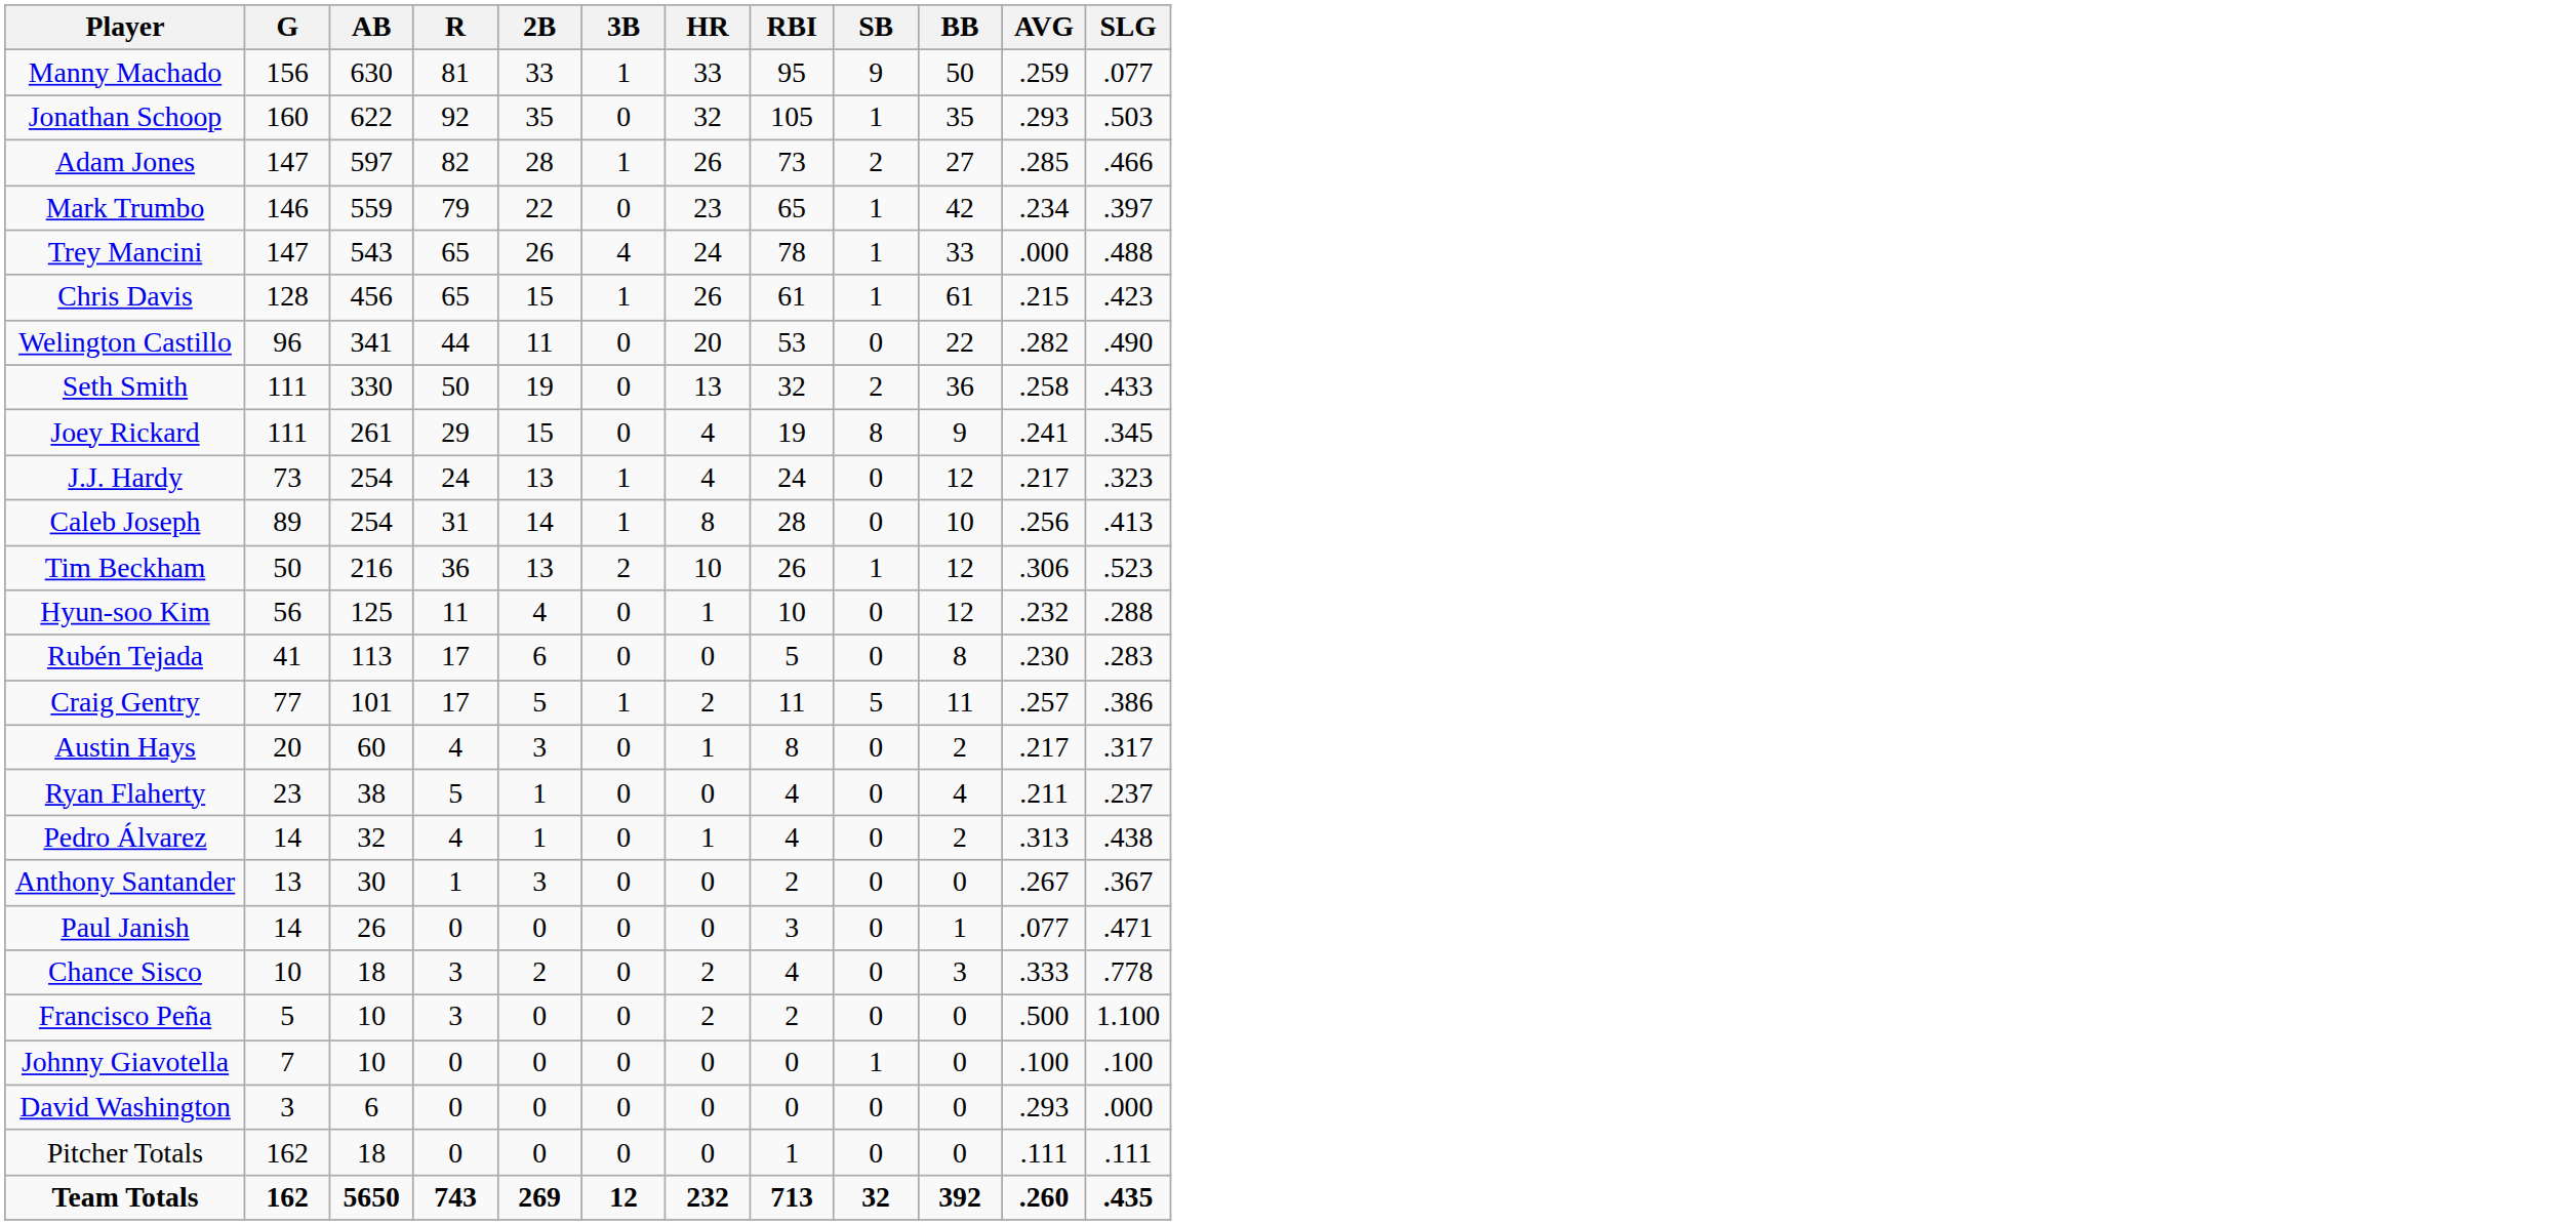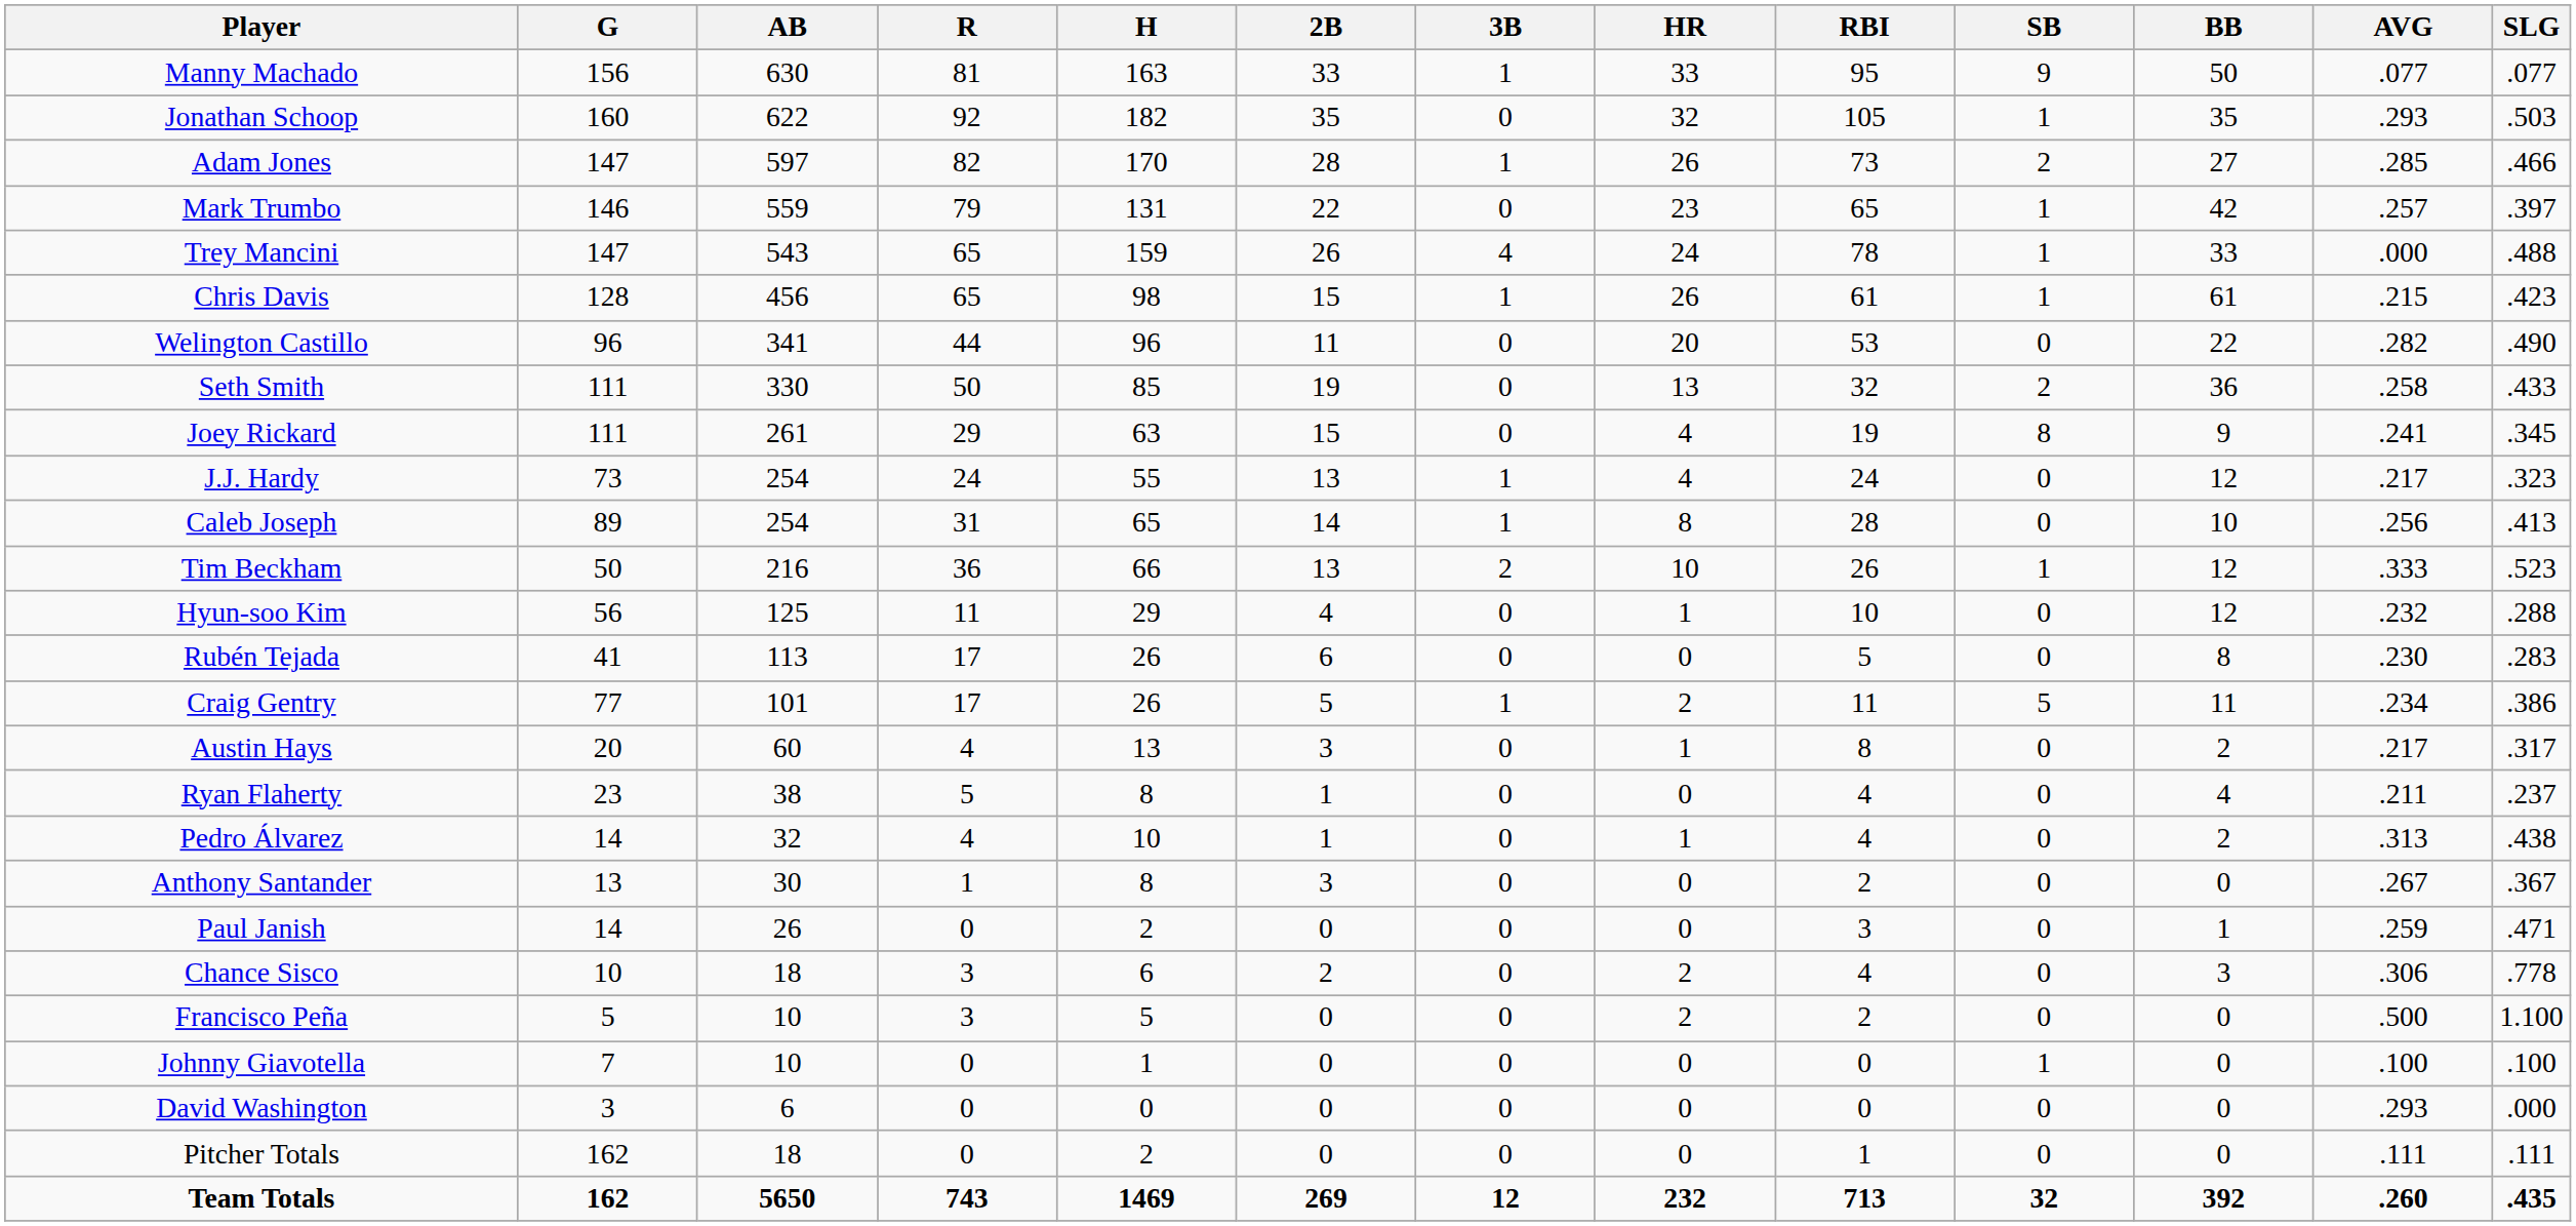 <table class=wikitable style="text-align:center">
 <tr>
 <th bgcolor=#DDDDFF; width="20%">Player</th>
 <th bgcolor=#DDDDFF; width="7%">G</th>
 <th bgcolor=#DDDDFF; width="7%">AB</th>
 <th bgcolor=#DDDDFF; width="7%">R</th>
+<th bgcolor=#DDDDFF; width="7%">H</th>
 <th bgcolor=#DDDDFF; width="7%">2B</th>
 <th bgcolor=#DDDDFF; width="7%">3B</th>
 <th bgcolor=#DDDDFF; width="7%">HR</th>
 <th bgcolor=#DDDDFF; width="7%">RBI</th>
 <th bgcolor=#DDDDFF; width="7%">SB</th>
 <th bgcolor=#DDDDFF; width="7%">BB</th>
 <th bgcolor=#DDDDFF; width="7%">AVG</th>
 <th bgcolor=#DDDDFF; width="7%">SLG</th>
 </tr>
 <tr>
 <td><a href='#'>Manny Machado</a></td>
 <td>156</td>
 <td>630</td>
 <td>81</td>
+<td>163</td>
 <td>33</td>
 <td>1</td>
 <td>33</td>
 <td>95</td>
 <td>9</td>
 <td>50</td>
-<td>.259</td>
+<td>.077</td>
 <td>.077</td>
 </tr>
 <tr>
 <td><a href='#'>Jonathan Schoop</a></td>
 <td>160</td>
 <td>622</td>
 <td>92</td>
+<td>182</td>
 <td>35</td>
 <td>0</td>
 <td>32</td>
 <td>105</td>
 <td>1</td>
 <td>35</td>
 <td>.293</td>
 <td>.503</td>
 </tr>
 <tr>
 <td><a href='#'>Adam Jones</a></td>
 <td>147</td>
 <td>597</td>
 <td>82</td>
+<td>170</td>
 <td>28</td>
 <td>1</td>
 <td>26</td>
 <td>73</td>
 <td>2</td>
 <td>27</td>
 <td>.285</td>
 <td>.466</td>
 </tr>
 <tr>
 <td><a href='#'>Mark Trumbo</a></td>
 <td>146</td>
 <td>559</td>
 <td>79</td>
+<td>131</td>
 <td>22</td>
 <td>0</td>
 <td>23</td>
 <td>65</td>
 <td>1</td>
 <td>42</td>
-<td>.234</td>
+<td>.257</td>
 <td>.397</td>
 </tr>
 <tr>
 <td><a href='#'>Trey Mancini</a></td>
 <td>147</td>
 <td>543</td>
 <td>65</td>
+<td>159</td>
 <td>26</td>
 <td>4</td>
 <td>24</td>
 <td>78</td>
 <td>1</td>
 <td>33</td>
 <td>.000</td>
 <td>.488</td>
 </tr>
 <tr>
 <td><a href='#'>Chris Davis</a></td>
 <td>128</td>
 <td>456</td>
 <td>65</td>
+<td>98</td>
 <td>15</td>
 <td>1</td>
 <td>26</td>
 <td>61</td>
 <td>1</td>
 <td>61</td>
 <td>.215</td>
 <td>.423</td>
 </tr>
 <tr>
 <td><a href='#'>Welington Castillo</a></td>
 <td>96</td>
 <td>341</td>
 <td>44</td>
+<td>96</td>
 <td>11</td>
 <td>0</td>
 <td>20</td>
 <td>53</td>
 <td>0</td>
 <td>22</td>
 <td>.282</td>
 <td>.490</td>
 </tr>
 <tr>
 <td><a href='#'>Seth Smith</a></td>
 <td>111</td>
 <td>330</td>
 <td>50</td>
+<td>85</td>
 <td>19</td>
 <td>0</td>
 <td>13</td>
 <td>32</td>
 <td>2</td>
 <td>36</td>
 <td>.258</td>
 <td>.433</td>
 </tr>
 <tr>
 <td><a href='#'>Joey Rickard</a></td>
 <td>111</td>
 <td>261</td>
 <td>29</td>
+<td>63</td>
 <td>15</td>
 <td>0</td>
 <td>4</td>
 <td>19</td>
 <td>8</td>
 <td>9</td>
 <td>.241</td>
 <td>.345</td>
 </tr>
 <tr>
 <td><a href='#'>J.J. Hardy</a></td>
 <td>73</td>
 <td>254</td>
 <td>24</td>
+<td>55</td>
 <td>13</td>
 <td>1</td>
 <td>4</td>
 <td>24</td>
 <td>0</td>
 <td>12</td>
 <td>.217</td>
 <td>.323</td>
 </tr>
 <tr>
 <td><a href='#'>Caleb Joseph</a></td>
 <td>89</td>
 <td>254</td>
 <td>31</td>
+<td>65</td>
 <td>14</td>
 <td>1</td>
 <td>8</td>
 <td>28</td>
 <td>0</td>
 <td>10</td>
 <td>.256</td>
 <td>.413</td>
 </tr>
 <tr>
 <td><a href='#'>Tim Beckham</a></td>
 <td>50</td>
 <td>216</td>
 <td>36</td>
+<td>66</td>
 <td>13</td>
 <td>2</td>
 <td>10</td>
 <td>26</td>
 <td>1</td>
 <td>12</td>
-<td>.306</td>
+<td>.333</td>
 <td>.523</td>
 </tr>
 <tr>
 <td><a href='#'>Hyun-soo Kim</a></td>
 <td>56</td>
 <td>125</td>
 <td>11</td>
+<td>29</td>
 <td>4</td>
 <td>0</td>
 <td>1</td>
 <td>10</td>
 <td>0</td>
 <td>12</td>
 <td>.232</td>
 <td>.288</td>
 </tr>
 <tr>
 <td><a href='#'>Rubén Tejada</a></td>
 <td>41</td>
 <td>113</td>
 <td>17</td>
+<td>26</td>
 <td>6</td>
 <td>0</td>
 <td>0</td>
 <td>5</td>
 <td>0</td>
 <td>8</td>
 <td>.230</td>
 <td>.283</td>
 </tr>
 <tr>
 <td><a href='#'>Craig Gentry</a></td>
 <td>77</td>
 <td>101</td>
 <td>17</td>
+<td>26</td>
 <td>5</td>
 <td>1</td>
 <td>2</td>
 <td>11</td>
 <td>5</td>
 <td>11</td>
-<td>.257</td>
+<td>.234</td>
 <td>.386</td>
 </tr>
 <tr>
 <td><a href='#'>Austin Hays</a></td>
 <td>20</td>
 <td>60</td>
 <td>4</td>
+<td>13</td>
 <td>3</td>
 <td>0</td>
 <td>1</td>
 <td>8</td>
 <td>0</td>
 <td>2</td>
 <td>.217</td>
 <td>.317</td>
 </tr>
 <tr>
 <td><a href='#'>Ryan Flaherty</a></td>
 <td>23</td>
 <td>38</td>
 <td>5</td>
+<td>8</td>
 <td>1</td>
 <td>0</td>
 <td>0</td>
 <td>4</td>
 <td>0</td>
 <td>4</td>
 <td>.211</td>
 <td>.237</td>
 </tr>
 <tr>
 <td><a href='#'>Pedro Álvarez</a></td>
 <td>14</td>
 <td>32</td>
 <td>4</td>
+<td>10</td>
 <td>1</td>
 <td>0</td>
 <td>1</td>
 <td>4</td>
 <td>0</td>
 <td>2</td>
 <td>.313</td>
 <td>.438</td>
 </tr>
 <tr>
 <td><a href='#'>Anthony Santander</a></td>
 <td>13</td>
 <td>30</td>
 <td>1</td>
+<td>8</td>
 <td>3</td>
 <td>0</td>
 <td>0</td>
 <td>2</td>
 <td>0</td>
 <td>0</td>
 <td>.267</td>
 <td>.367</td>
 </tr>
 <tr>
 <td><a href='#'>Paul Janish</a></td>
 <td>14</td>
 <td>26</td>
 <td>0</td>
+<td>2</td>
 <td>0</td>
 <td>0</td>
 <td>0</td>
 <td>3</td>
 <td>0</td>
 <td>1</td>
-<td>.077</td>
+<td>.259</td>
 <td>.471</td>
 </tr>
 <tr>
 <td><a href='#'>Chance Sisco</a></td>
 <td>10</td>
 <td>18</td>
 <td>3</td>
+<td>6</td>
 <td>2</td>
 <td>0</td>
 <td>2</td>
 <td>4</td>
 <td>0</td>
 <td>3</td>
-<td>.333</td>
+<td>.306</td>
 <td>.778</td>
 </tr>
 <tr>
 <td><a href='#'>Francisco Peña</a></td>
 <td>5</td>
 <td>10</td>
 <td>3</td>
+<td>5</td>
 <td>0</td>
 <td>0</td>
 <td>2</td>
 <td>2</td>
 <td>0</td>
 <td>0</td>
 <td>.500</td>
 <td>1.100</td>
 </tr>
 <tr>
 <td><a href='#'>Johnny Giavotella</a></td>
 <td>7</td>
 <td>10</td>
 <td>0</td>
+<td>1</td>
 <td>0</td>
 <td>0</td>
 <td>0</td>
 <td>0</td>
 <td>1</td>
 <td>0</td>
 <td>.100</td>
 <td>.100</td>
 </tr>
 <tr>
 <td><a href='#'>David Washington</a></td>
 <td>3</td>
 <td>6</td>
 <td>0</td>
 <td>0</td>
 <td>0</td>
 <td>0</td>
 <td>0</td>
 <td>0</td>
 <td>0</td>
+<td>0</td>
 <td>.293</td>
 <td>.000</td>
 </tr>
 <tr>
 <td>Pitcher Totals</td>
 <td>162</td>
 <td>18</td>
 <td>0</td>
+<td>2</td>
 <td>0</td>
 <td>0</td>
 <td>0</td>
 <td>1</td>
 <td>0</td>
 <td>0</td>
 <td>.111</td>
 <td>.111</td>
 </tr>
 <tr>
 <td><strong>Team Totals</strong></td>
 <td><strong>162</strong></td>
 <td><strong>5650</strong></td>
 <td><strong>743</strong></td>
+<td><strong>1469</strong></td>
 <td><strong>269</strong></td>
 <td><strong>12</strong></td>
 <td><strong>232</strong></td>
 <td><strong>713</strong></td>
 <td><strong>32</strong></td>
 <td><strong>392</strong></td>
 <td><strong>.260</strong></td>
 <td><strong>.435</strong></td>
 </tr>
 </table>
